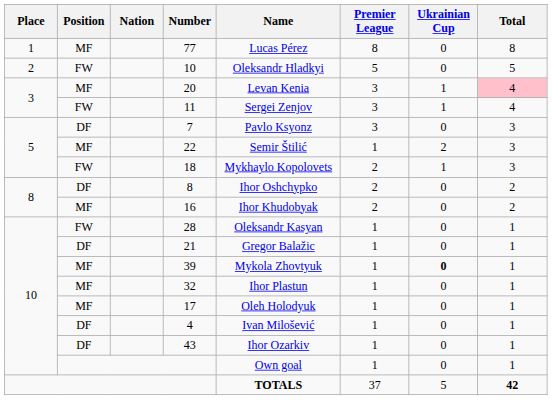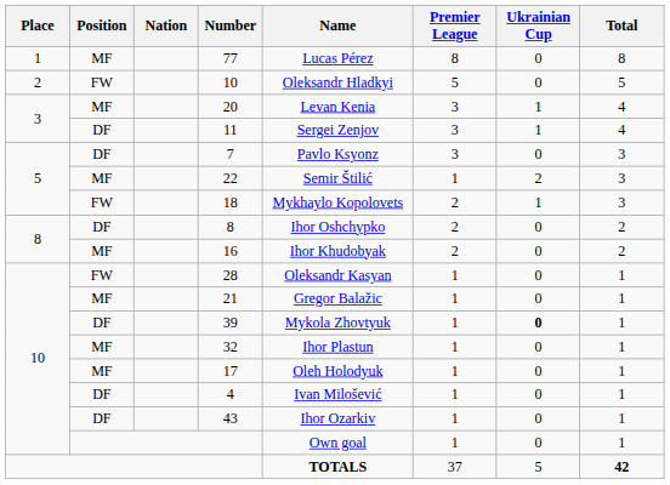 <table class="wikitable" style="font-size: 95%; text-align: center;">
 <tr>
 <th width=60>Place</th>
 <th width=60>Position</th>
 <th width=60>Nation</th>
 <th width=60>Number</th>
 <th width=150>Name</th>
 <th width=80><a href='#'>Premier League</a></th>
 <th width=80><a href='#'>Ukrainian Cup</a></th>
 <th width=80>Total</th>
 </tr>
 <tr>
 <td>1</td>
 <td>MF</td>
 <td></td>
 <td>77</td>
 <td><a href='#'>Lucas Pérez</a></td>
 <td>8</td>
 <td>0</td>
 <td>8</td>
 </tr>
 <tr>
 <td>2</td>
 <td>FW</td>
 <td></td>
 <td>10</td>
 <td><a href='#'>Oleksandr Hladkyi</a></td>
 <td>5</td>
 <td>0</td>
 <td>5</td>
 </tr>
 <tr>
 <td rowspan="2">3</td>
 <td>MF</td>
 <td></td>
 <td>20</td>
 <td><a href='#'>Levan Kenia</a></td>
 <td>3</td>
 <td>1</td>
-<td style="background: pink;">4</td>
+<td>4</td>
 </tr>
 <tr>
-<td>FW</td>
+<td>DF</td>
 <td></td>
 <td>11</td>
 <td><a href='#'>Sergei Zenjov</a></td>
 <td>3</td>
 <td>1</td>
 <td>4</td>
 </tr>
 <tr>
 <td rowspan="3">5</td>
 <td>DF</td>
 <td></td>
 <td>7</td>
 <td><a href='#'>Pavlo Ksyonz</a></td>
 <td>3</td>
 <td>0</td>
 <td>3</td>
 </tr>
 <tr>
 <td>MF</td>
 <td></td>
 <td>22</td>
 <td><a href='#'>Semir Štilić</a></td>
 <td>1</td>
 <td>2</td>
 <td>3</td>
 </tr>
 <tr>
 <td>FW</td>
 <td></td>
 <td>18</td>
 <td><a href='#'>Mykhaylo Kopolovets</a></td>
 <td>2</td>
 <td>1</td>
 <td>3</td>
 </tr>
 <tr>
 <td rowspan="2">8</td>
 <td>DF</td>
 <td></td>
 <td>8</td>
 <td><a href='#'>Ihor Oshchypko</a></td>
 <td>2</td>
 <td>0</td>
 <td>2</td>
 </tr>
 <tr>
 <td>MF</td>
 <td></td>
 <td>16</td>
 <td><a href='#'>Ihor Khudobyak</a></td>
 <td>2</td>
 <td>0</td>
 <td>2</td>
 </tr>
 <tr>
 <td rowspan="8">10</td>
 <td>FW</td>
 <td></td>
 <td>28</td>
 <td><a href='#'>Oleksandr Kasyan</a></td>
 <td>1</td>
 <td>0</td>
 <td>1</td>
 </tr>
 <tr>
-<td>DF</td>
+<td>MF</td>
 <td></td>
 <td>21</td>
 <td><a href='#'>Gregor Balažic</a></td>
 <td>1</td>
 <td>0</td>
 <td>1</td>
 </tr>
 <tr>
-<td>MF</td>
+<td>DF</td>
 <td></td>
 <td>39</td>
 <td><a href='#'>Mykola Zhovtyuk</a></td>
 <td>1</td>
 <td><strong>0</strong></td>
 <td>1</td>
 </tr>
 <tr>
 <td>MF</td>
 <td></td>
 <td>32</td>
 <td><a href='#'>Ihor Plastun</a></td>
 <td>1</td>
 <td>0</td>
 <td>1</td>
 </tr>
 <tr>
 <td>MF</td>
 <td></td>
 <td>17</td>
 <td><a href='#'>Oleh Holodyuk</a></td>
 <td>1</td>
 <td>0</td>
 <td>1</td>
 </tr>
 <tr>
 <td>DF</td>
 <td></td>
 <td>4</td>
 <td><a href='#'>Ivan Milošević</a></td>
 <td>1</td>
 <td>0</td>
 <td>1</td>
 </tr>
 <tr>
 <td>DF</td>
 <td></td>
 <td>43</td>
 <td><a href='#'>Ihor Ozarkiv</a></td>
 <td>1</td>
 <td>0</td>
 <td>1</td>
 </tr>
 <tr>
 <td colspan="3"></td>
 <td><a href='#'>Own goal</a></td>
 <td>1</td>
 <td>0</td>
 <td>1</td>
 </tr>
 <tr>
 <td colspan="4"></td>
 <td><strong>TOTALS</strong></td>
 <td>37</td>
 <td>5</td>
 <td><strong>42</strong></td>
 </tr>
 </table>
